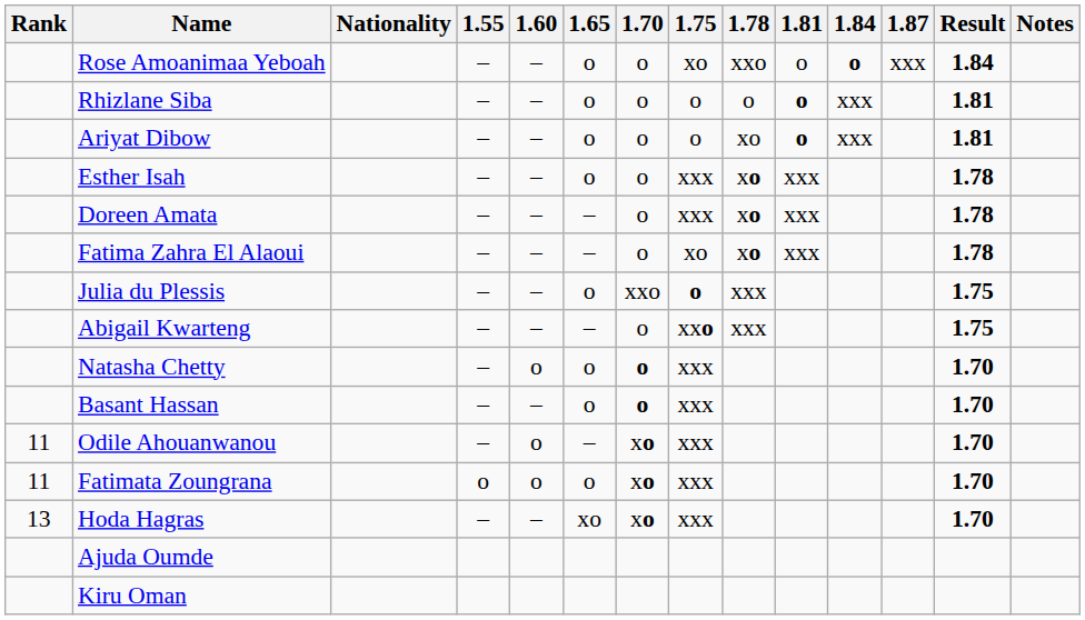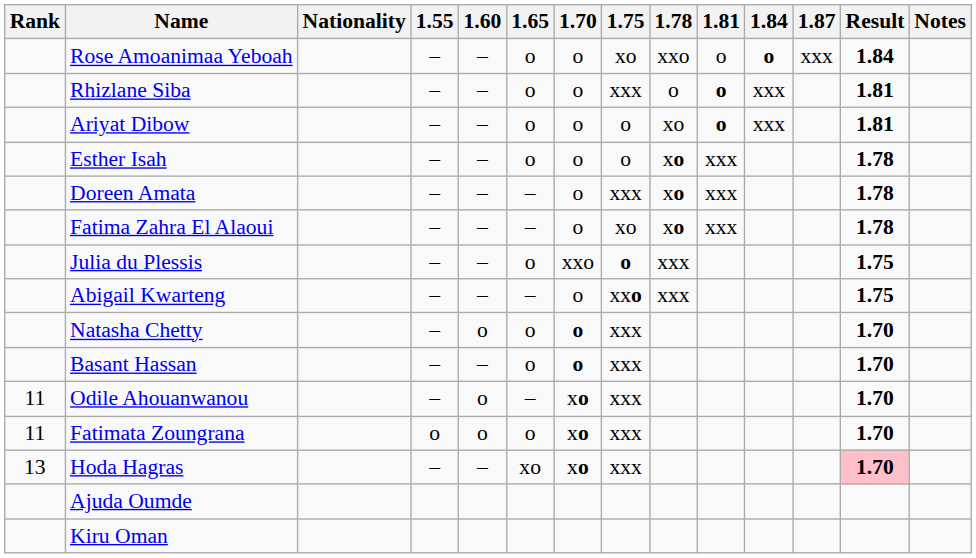 <table class="wikitable sortable" style="text-align:center">
 <tr>
 <th>Rank</th>
 <th>Name</th>
 <th>Nationality</th>
 <th>1.55</th>
 <th>1.60</th>
 <th>1.65</th>
 <th>1.70</th>
 <th>1.75</th>
 <th>1.78</th>
 <th>1.81</th>
 <th>1.84</th>
 <th>1.87</th>
 <th>Result</th>
 <th>Notes</th>
 </tr>
 <tr>
 <td></td>
 <td align=left><a href='#'>Rose Amoanimaa Yeboah</a></td>
 <td align=left></td>
 <td>–</td>
 <td>–</td>
 <td>o</td>
 <td>o</td>
 <td>xo</td>
 <td>xxo</td>
 <td>o</td>
 <td><strong>o</strong></td>
 <td>xxx</td>
 <td><strong>1.84</strong></td>
 <td></td>
 </tr>
 <tr>
 <td></td>
 <td align=left><a href='#'>Rhizlane Siba</a></td>
 <td align=left></td>
 <td>–</td>
 <td>–</td>
 <td>o</td>
 <td>o</td>
-<td>o</td>
+<td>xxx</td>
 <td>o</td>
 <td><strong>o</strong></td>
 <td>xxx</td>
 <td></td>
 <td><strong>1.81</strong></td>
 <td></td>
 </tr>
 <tr>
 <td></td>
 <td align=left><a href='#'>Ariyat Dibow</a></td>
 <td align=left></td>
 <td>–</td>
 <td>–</td>
 <td>o</td>
 <td>o</td>
 <td>o</td>
 <td>xo</td>
 <td><strong>o</strong></td>
 <td>xxx</td>
 <td></td>
 <td><strong>1.81</strong></td>
 <td></td>
 </tr>
 <tr>
 <td></td>
 <td align=left><a href='#'>Esther Isah</a></td>
 <td align=left></td>
 <td>–</td>
 <td>–</td>
 <td>o</td>
 <td>o</td>
-<td>xxx</td>
+<td>o</td>
 <td>x<strong>o</strong></td>
 <td>xxx</td>
 <td></td>
 <td></td>
 <td><strong>1.78</strong></td>
 <td></td>
 </tr>
 <tr>
 <td></td>
 <td align=left><a href='#'>Doreen Amata</a></td>
 <td align=left></td>
 <td>–</td>
 <td>–</td>
 <td>–</td>
 <td>o</td>
 <td>xxx</td>
 <td>x<strong>o</strong></td>
 <td>xxx</td>
 <td></td>
 <td></td>
 <td><strong>1.78</strong></td>
 <td></td>
 </tr>
 <tr>
 <td></td>
 <td align=left><a href='#'>Fatima Zahra El Alaoui</a></td>
 <td align=left></td>
 <td>–</td>
 <td>–</td>
 <td>–</td>
 <td>o</td>
 <td>xo</td>
 <td>x<strong>o</strong></td>
 <td>xxx</td>
 <td></td>
 <td></td>
 <td><strong>1.78</strong></td>
 <td></td>
 </tr>
 <tr>
 <td></td>
 <td align=left><a href='#'>Julia du Plessis</a></td>
 <td align=left></td>
 <td>–</td>
 <td>–</td>
 <td>o</td>
 <td>xxo</td>
 <td><strong>o</strong></td>
 <td>xxx</td>
 <td></td>
 <td></td>
 <td></td>
 <td><strong>1.75</strong></td>
 <td></td>
 </tr>
 <tr>
 <td></td>
 <td align=left><a href='#'>Abigail Kwarteng</a></td>
 <td align=left></td>
 <td>–</td>
 <td>–</td>
 <td>–</td>
 <td>o</td>
 <td>xx<strong>o</strong></td>
 <td>xxx</td>
 <td></td>
 <td></td>
 <td></td>
 <td><strong>1.75</strong></td>
 <td></td>
 </tr>
 <tr>
 <td></td>
 <td align=left><a href='#'>Natasha Chetty</a></td>
 <td align=left></td>
 <td>–</td>
 <td>o</td>
 <td>o</td>
 <td><strong>o</strong></td>
 <td>xxx</td>
 <td></td>
 <td></td>
 <td></td>
 <td></td>
 <td><strong>1.70</strong></td>
 <td></td>
 </tr>
 <tr>
 <td></td>
 <td align=left><a href='#'>Basant Hassan</a></td>
 <td align=left></td>
 <td>–</td>
 <td>–</td>
 <td>o</td>
 <td><strong>o</strong></td>
 <td>xxx</td>
 <td></td>
 <td></td>
 <td></td>
 <td></td>
 <td><strong>1.70</strong></td>
 <td></td>
 </tr>
 <tr>
 <td>11</td>
 <td align=left><a href='#'>Odile Ahouanwanou</a></td>
 <td align=left></td>
 <td>–</td>
 <td>o</td>
 <td>–</td>
 <td>x<strong>o</strong></td>
 <td>xxx</td>
 <td></td>
 <td></td>
 <td></td>
 <td></td>
 <td><strong>1.70</strong></td>
 <td></td>
 </tr>
 <tr>
 <td>11</td>
 <td align=left><a href='#'>Fatimata Zoungrana</a></td>
 <td align=left></td>
 <td>o</td>
 <td>o</td>
 <td>o</td>
 <td>x<strong>o</strong></td>
 <td>xxx</td>
 <td></td>
 <td></td>
 <td></td>
 <td></td>
 <td><strong>1.70</strong></td>
 <td></td>
 </tr>
 <tr>
 <td>13</td>
 <td align=left><a href='#'>Hoda Hagras</a></td>
 <td align=left></td>
 <td>–</td>
 <td>–</td>
 <td>xo</td>
 <td>x<strong>o</strong></td>
 <td>xxx</td>
 <td></td>
 <td></td>
 <td></td>
 <td></td>
-<td><strong>1.70</strong></td>
+<td style="background: pink;"><strong>1.70</strong></td>
 <td></td>
 </tr>
 <tr>
 <td></td>
 <td align=left><a href='#'>Ajuda Oumde</a></td>
 <td align=left></td>
 <td></td>
 <td></td>
 <td></td>
 <td></td>
 <td></td>
 <td></td>
 <td></td>
 <td></td>
 <td></td>
 <td><strong></strong></td>
 <td></td>
 </tr>
 <tr>
 <td></td>
 <td align=left><a href='#'>Kiru Oman</a></td>
 <td align=left></td>
 <td></td>
 <td></td>
 <td></td>
 <td></td>
 <td></td>
 <td></td>
 <td></td>
 <td></td>
 <td></td>
 <td><strong></strong></td>
 <td></td>
 </tr>
 </table>
